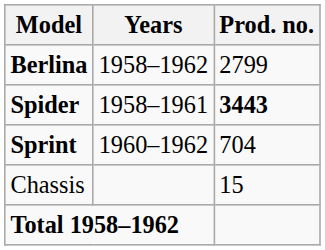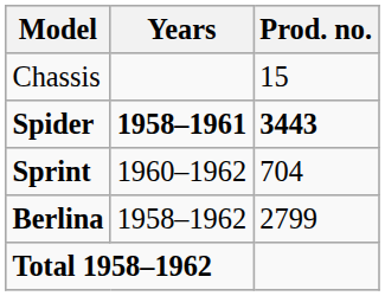 <table class="wikitable" style="font-size:95%;">
 <tr>
 <th>Model</th>
 <th>Years</th>
 <th>Prod. no.</th>
 </tr>
 <tr>
-<td><strong>Berlina</strong></td>
-<td>1958–1962</td>
-<td>2799</td>
+<td>Chassis</td>
+<td></td>
+<td>15</td>
 </tr>
 <tr>
 <td><strong>Spider</strong></td>
-<td>1958–1961</td>
+<td><strong>1958–1961</strong></td>
 <td><strong>3443</strong></td>
 </tr>
 <tr>
 <td><strong>Sprint</strong></td>
 <td>1960–1962</td>
 <td>704</td>
 </tr>
 <tr>
-<td>Chassis</td>
-<td></td>
-<td>15</td>
+<td><strong>Berlina</strong></td>
+<td>1958–1962</td>
+<td>2799</td>
 </tr>
 <tr>
 <td colspan=2><strong>Total 1958–1962</strong></td>
 <td></td>
 </tr>
 </table>
